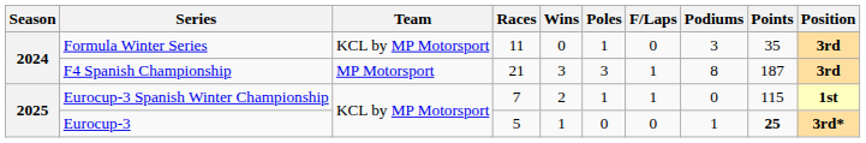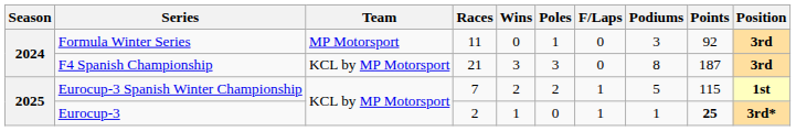 <table class="wikitable" style="font-size: 90%; text-align:center">
 <tr>
 <th>Season</th>
 <th>Series</th>
 <th>Team</th>
 <th>Races</th>
 <th>Wins</th>
 <th>Poles</th>
 <th>F/Laps</th>
 <th>Podiums</th>
 <th>Points</th>
 <th>Position</th>
 </tr>
 <tr>
 <th rowspan="2">2024</th>
 <td align="left"><a href='#'>Formula Winter Series</a></td>
-<td align="left" nowrap>KCL by <a href='#'>MP Motorsport</a></td>
+<td align="left"><a href='#'>MP Motorsport</a></td>
 <td>11</td>
 <td>0</td>
 <td>1</td>
 <td>0</td>
 <td>3</td>
-<td>35</td>
+<td>92</td>
 <td style="background:#FFDF9F"><strong>3rd</strong></td>
 </tr>
 <tr>
 <td align="left" nowrap><a href='#'>F4 Spanish Championship</a></td>
-<td align="left"><a href='#'>MP Motorsport</a></td>
+<td align="left" nowrap>KCL by <a href='#'>MP Motorsport</a></td>
 <td>21</td>
 <td>3</td>
 <td>3</td>
-<td>1</td>
+<td>0</td>
 <td>8</td>
 <td>187</td>
 <td style="background:#FFDF9F;"><strong>3rd</strong></td>
 </tr>
 <tr>
 <th rowspan="2">2025</th>
 <td align="left"><a href='#'>Eurocup-3 Spanish Winter Championship</a></td>
 <td align="left" rowspan="2">KCL by <a href='#'>MP Motorsport</a></td>
 <td>7</td>
 <td>2</td>
+<td>2</td>
 <td>1</td>
-<td>1</td>
-<td>0</td>
+<td>5</td>
 <td>115</td>
 <td style="background:#FFFFBF"><strong>1st</strong></td>
 </tr>
 <tr>
 <td align="left"><a href='#'>Eurocup-3</a></td>
-<td>5</td>
+<td>2</td>
 <td>1</td>
 <td>0</td>
-<td>0</td>
+<td>1</td>
 <td>1</td>
 <td><strong>25</strong></td>
 <td style="background:#FFDF9F;"><strong>3rd*</strong></td>
 </tr>
 </table>
